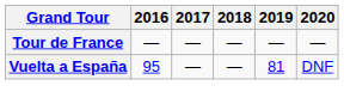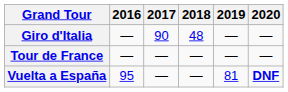 <table class="wikitable plainrowheaders">
 <tr>
 <th scope="col"><a href='#'>Grand Tour</a></th>
 <th scope="col">2016</th>
 <th scope="col">2017</th>
 <th scope="col">2018</th>
 <th scope="col">2019</th>
 <th scope="col">2020</th>
+</tr>
+<tr style="text-align:center;">
+<th scope="row"> <a href='#'>Giro d'Italia</a></th>
+<td>—</td>
+<td><a href='#'>90</a></td>
+<td><a href='#'>48</a></td>
+<td>—</td>
+<td>—</td>
 </tr>
 <tr style="text-align:center;">
 <th scope="row"> <a href='#'>Tour de France</a></th>
 <td>—</td>
 <td>—</td>
 <td>—</td>
 <td>—</td>
 <td>—</td>
 </tr>
 <tr style="text-align:center;">
 <th scope="row"> <a href='#'>Vuelta a España</a></th>
 <td><a href='#'>95</a></td>
 <td>—</td>
 <td>—</td>
 <td><a href='#'>81</a></td>
-<td><a href='#'>DNF</a></td>
+<td><strong><a href='#'>DNF</a></strong></td>
 </tr>
 </table>
